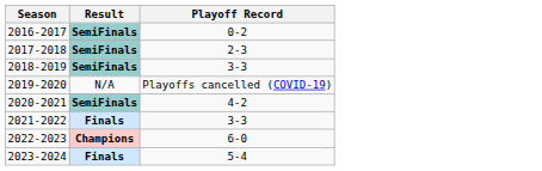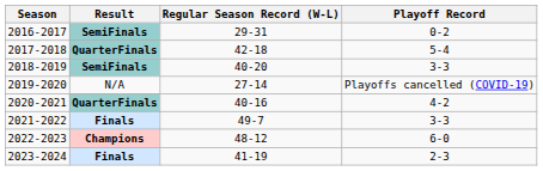 <table class="wikitable" style="text-align:center">
 <tr>
 <th>Season</th>
 <th>Result</th>
+<th>Regular Season Record (W-L)</th>
 <th>Playoff Record</th>
 </tr>
 <tr>
 <td>2016-2017</td>
 <th align="center" scope="row" style="background-color: #96CDCD">SemiFinals</th>
+<td>29-31</td>
 <td>0-2</td>
 </tr>
 <tr>
 <td>2017-2018</td>
-<th style="background-color: #96CDCD">SemiFinals</th>
-<td>2-3</td>
+<th align="center" scope="row" style="background-color: #96CDCD">QuarterFinals</th>
+<td>42-18</td>
+<td>5-4</td>
 </tr>
 <tr>
 <td>2018-2019</td>
 <th align="center" scope="row" style="background-color: #96CDCD">SemiFinals</th>
+<td>40-20</td>
 <td>3-3</td>
 </tr>
 <tr>
 <td>2019-2020</td>
 <td>N/A</td>
+<td>27-14</td>
 <td>Playoffs cancelled (<a href='#'>COVID-19</a>)</td>
 </tr>
 <tr>
 <td>2020-2021</td>
-<th align="center" scope="row" style="background-color: #96CDCD">SemiFinals</th>
+<th align="center" scope="row" style="background-color: #96CDCD">QuarterFinals</th>
+<td>40-16</td>
 <td>4-2</td>
 </tr>
 <tr>
 <td>2021-2022</td>
 <th align="center" scope="row" style="background-color: #D0E7FF">Finals</th>
+<td>49-7</td>
 <td>3-3</td>
 </tr>
 <tr>
 <td>2022-2023</td>
 <th align="center" scope="row" style="background-color: #FFCCCC">Champions</th>
+<td>48-12</td>
 <td>6-0</td>
 </tr>
 <tr>
 <td>2023-2024</td>
 <th align="center" scope="row" style="background-color: #D0E7FF">Finals</th>
-<td>5-4</td>
+<td>41-19</td>
+<td>2-3</td>
 </tr>
 </table>
